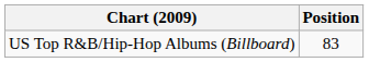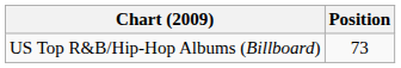 <table class="wikitable">
 <tr>
 <th>Chart (2009)</th>
 <th>Position</th>
 </tr>
 <tr>
 <td>US Top R&B/Hip-Hop Albums (<em>Billboard</em>)</td>
-<td align="center">83</td>
+<td align="center">73</td>
 </tr>
 </table>
